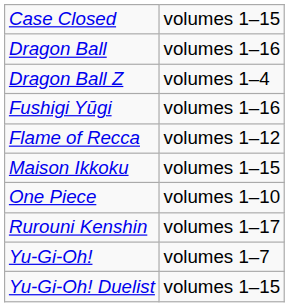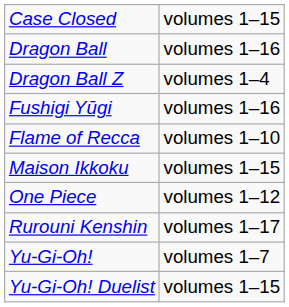 <table class="wikitable">
 <tr>
 <td><em><a href='#'>Case Closed</a></em></td>
 <td>volumes 1–15</td>
 </tr>
 <tr>
 <td><em><a href='#'>Dragon Ball</a></em></td>
 <td>volumes 1–16</td>
 </tr>
 <tr>
 <td><em><a href='#'>Dragon Ball Z</a></em></td>
 <td>volumes 1–4</td>
 </tr>
 <tr>
 <td><em><a href='#'>Fushigi Yūgi</a></em></td>
 <td>volumes 1–16</td>
 </tr>
 <tr>
 <td><em><a href='#'>Flame of Recca</a></em></td>
-<td>volumes 1–12</td>
+<td>volumes 1–10</td>
 </tr>
 <tr>
 <td><em><a href='#'>Maison Ikkoku</a></em></td>
 <td>volumes 1–15</td>
 </tr>
 <tr>
 <td><em><a href='#'>One Piece</a></em></td>
-<td>volumes 1–10</td>
+<td>volumes 1–12</td>
 </tr>
 <tr>
 <td><em><a href='#'>Rurouni Kenshin</a></em></td>
 <td>volumes 1–17</td>
 </tr>
 <tr>
 <td><em><a href='#'>Yu-Gi-Oh!</a></em></td>
 <td>volumes 1–7</td>
 </tr>
 <tr>
 <td><em><a href='#'>Yu-Gi-Oh! Duelist</a></em></td>
 <td>volumes 1–15</td>
 </tr>
 </table>
